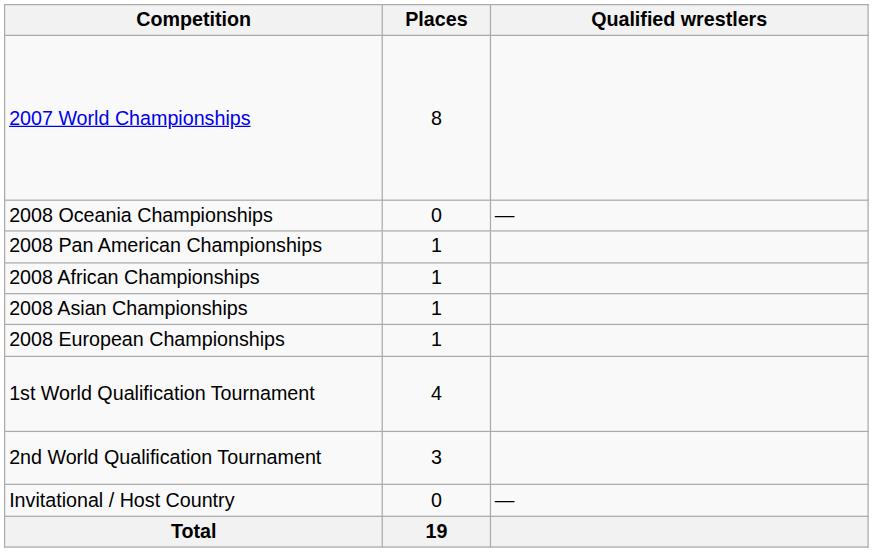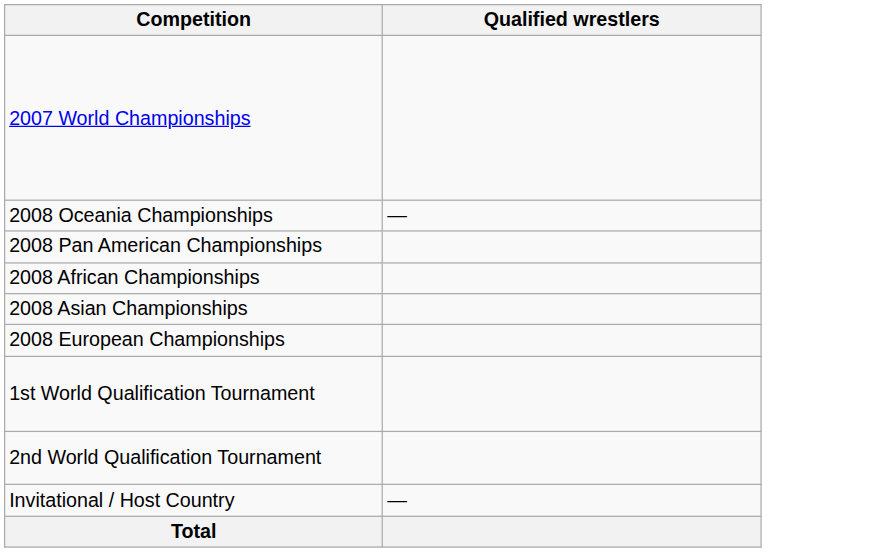 <table class = "wikitable">
 <tr>
 <th width=300>Competition</th>
-<th width=80>Places</th>
 <th width=300>Qualified wrestlers</th>
 </tr>
 <tr>
 <td><a href='#'>2007 World Championships</a></td>
-<td align="center">8</td>
 <td><br><br><br><br><br><br><br></td>
 </tr>
 <tr>
 <td>2008 Oceania Championships</td>
-<td align="center">0</td>
 <td>—</td>
 </tr>
 <tr>
 <td>2008 Pan American Championships</td>
-<td align="center">1</td>
 <td></td>
 </tr>
 <tr>
 <td>2008 African Championships</td>
-<td align="center">1</td>
 <td></td>
 </tr>
 <tr>
 <td>2008 Asian Championships</td>
-<td align="center">1</td>
 <td></td>
 </tr>
 <tr>
 <td>2008 European Championships</td>
-<td align="center">1</td>
 <td></td>
 </tr>
 <tr>
 <td>1st World Qualification Tournament</td>
-<td align="center">4</td>
 <td><br><br><br></td>
 </tr>
 <tr>
 <td>2nd World Qualification Tournament</td>
-<td align="center">3</td>
 <td><br><br></td>
 </tr>
 <tr>
 <td>Invitational / Host Country</td>
-<td align="center">0</td>
 <td>—</td>
 </tr>
 <tr>
 <th>Total</th>
-<th>19</th>
 <th></th>
 </tr>
 </table>
